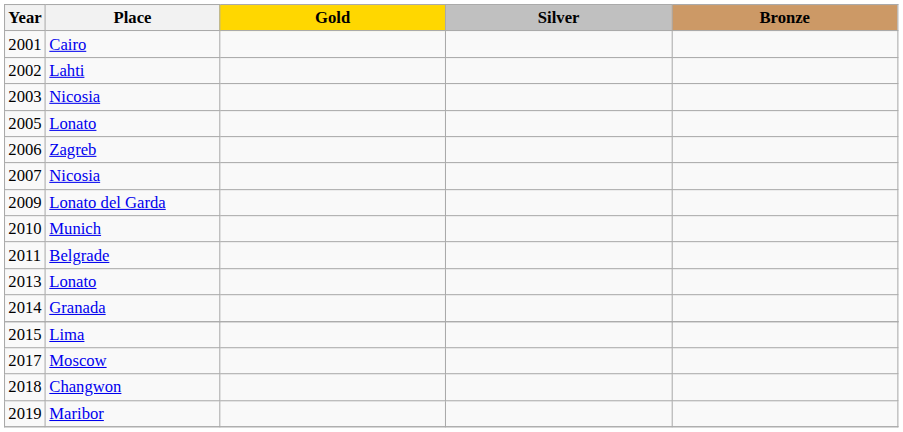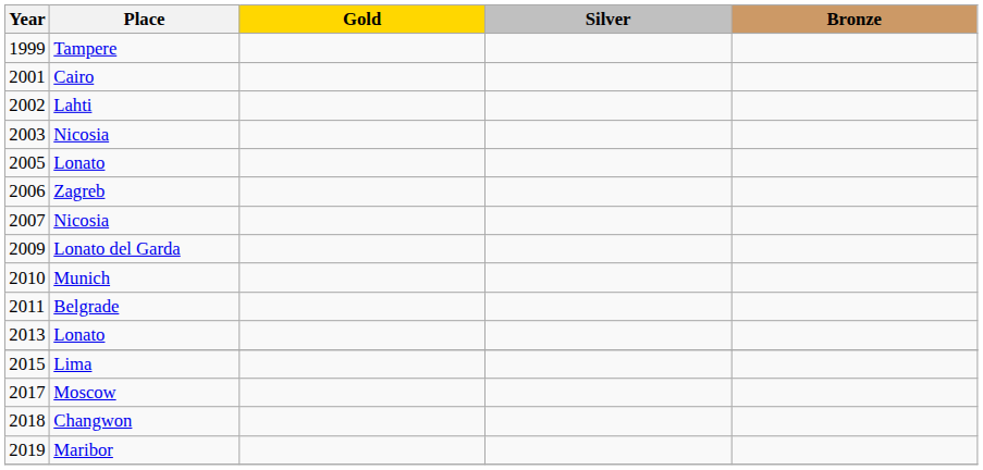 <table class="wikitable">
 <tr>
 <th>Year</th>
 <th width="160">Place</th>
 <th style="background:gold"    width="210">Gold</th>
 <th style="background:silver"  width="210">Silver</th>
 <th style="background:#cc9966" width="210">Bronze</th>
+</tr>
+<tr>
+<td>1999</td>
+<td> <a href='#'>Tampere</a></td>
+<td></td>
+<td></td>
+<td></td>
 </tr>
 <tr>
 <td>2001</td>
 <td> <a href='#'>Cairo</a></td>
 <td></td>
 <td></td>
 <td></td>
 </tr>
 <tr>
 <td>2002</td>
 <td> <a href='#'>Lahti</a></td>
 <td></td>
 <td></td>
 <td></td>
 </tr>
 <tr>
 <td>2003</td>
 <td> <a href='#'>Nicosia</a></td>
 <td></td>
 <td></td>
 <td></td>
 </tr>
 <tr>
 <td>2005</td>
 <td> <a href='#'>Lonato</a></td>
 <td></td>
 <td></td>
 <td></td>
 </tr>
 <tr>
 <td>2006</td>
 <td> <a href='#'>Zagreb</a></td>
 <td></td>
 <td></td>
 <td></td>
 </tr>
 <tr>
 <td>2007</td>
 <td> <a href='#'>Nicosia</a></td>
 <td></td>
 <td></td>
 <td></td>
 </tr>
 <tr>
 <td>2009</td>
 <td> <a href='#'>Lonato del Garda</a></td>
 <td></td>
 <td></td>
 <td></td>
 </tr>
 <tr>
 <td>2010</td>
 <td> <a href='#'>Munich</a></td>
 <td></td>
 <td></td>
 <td></td>
 </tr>
 <tr>
 <td>2011</td>
 <td> <a href='#'>Belgrade</a></td>
 <td></td>
 <td></td>
 <td></td>
 </tr>
 <tr>
 <td>2013</td>
 <td> <a href='#'>Lonato</a></td>
 <td></td>
 <td></td>
 <td></td>
 </tr>
 <tr>
-<td>2014</td>
-<td> <a href='#'>Granada</a></td>
-<td></td>
-<td></td>
-<td></td>
-</tr>
-<tr>
 </tr>
 <tr>
 <td>2015</td>
 <td> <a href='#'>Lima</a></td>
 <td></td>
 <td></td>
 <td></td>
 </tr>
 <tr>
 <td>2017</td>
 <td> <a href='#'>Moscow</a></td>
 <td></td>
 <td></td>
 <td></td>
 </tr>
 <tr>
 <td>2018</td>
 <td> <a href='#'>Changwon</a></td>
 <td></td>
 <td></td>
 <td></td>
 </tr>
 <tr>
 <td>2019</td>
 <td> <a href='#'>Maribor</a></td>
 <td></td>
 <td></td>
 <td></td>
 </tr>
 <tr>
 </tr>
 </table>
